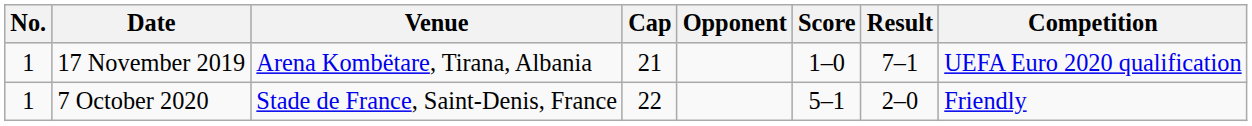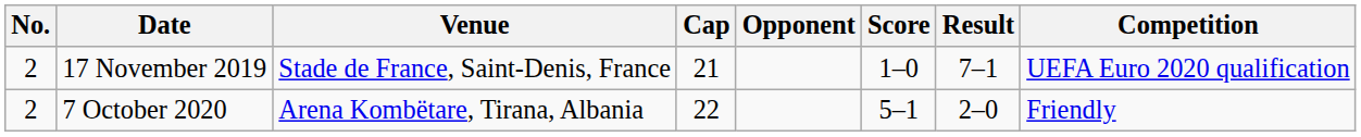 <table class="wikitable sortable">
 <tr>
 <th scope=col>No.</th>
 <th scope=col>Date</th>
 <th scope=col>Venue</th>
 <th scope=col>Cap</th>
 <th scope=col>Opponent</th>
 <th scope=col>Score</th>
 <th scope=col>Result</th>
 <th scope=col>Competition</th>
 </tr>
 <tr>
-<td align=center>1</td>
+<td align=center>2</td>
 <td>17 November 2019</td>
-<td><a href='#'>Arena Kombëtare</a>, Tirana, Albania</td>
+<td><a href='#'>Stade de France</a>, Saint-Denis, France</td>
 <td align=center>21</td>
 <td></td>
 <td align=center>1–0</td>
 <td align=center>7–1</td>
 <td><a href='#'>UEFA Euro 2020 qualification</a></td>
 </tr>
 <tr>
-<td align=center>1</td>
+<td align=center>2</td>
 <td>7 October 2020</td>
-<td><a href='#'>Stade de France</a>, Saint-Denis, France</td>
+<td><a href='#'>Arena Kombëtare</a>, Tirana, Albania</td>
 <td align=center>22</td>
 <td></td>
 <td align=center>5–1</td>
 <td align=center>2–0</td>
 <td><a href='#'>Friendly</a></td>
 </tr>
 </table>
